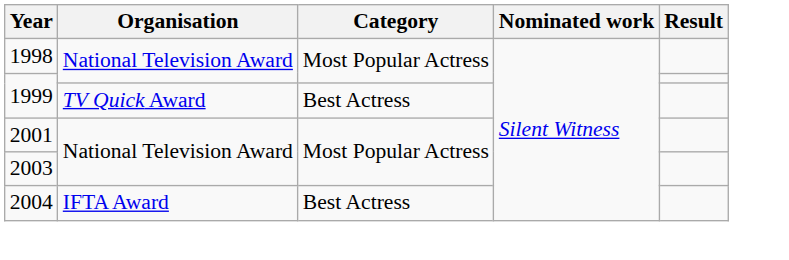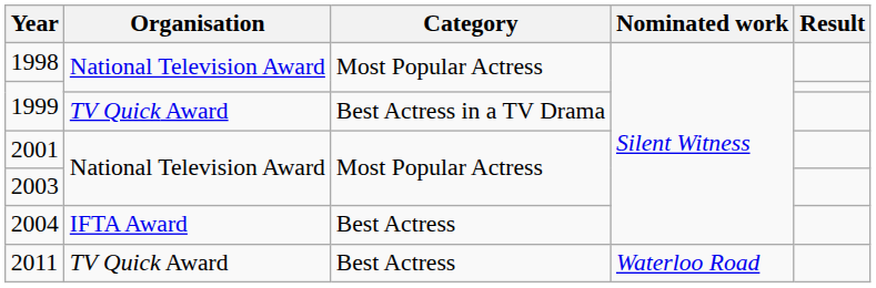 <table class="wikitable">
 <tr>
 <th>Year</th>
 <th>Organisation</th>
 <th>Category</th>
 <th>Nominated work</th>
 <th>Result</th>
 </tr>
 <tr>
 <td>1998</td>
 <td rowspan=2><a href='#'>National Television Award</a></td>
 <td rowspan=2>Most Popular Actress</td>
 <td rowspan=6><em><a href='#'>Silent Witness</a></em></td>
 <td></td>
 </tr>
 <tr>
 <td rowspan=2>1999</td>
 <td></td>
 </tr>
 <tr>
 <td><a href='#'><em>TV Quick</em> Award</a></td>
-<td>Best Actress</td>
+<td>Best Actress in a TV Drama</td>
 <td></td>
 </tr>
 <tr>
 <td>2001</td>
 <td rowspan=2>National Television Award</td>
 <td rowspan=2>Most Popular Actress</td>
 <td></td>
 </tr>
 <tr>
 <td>2003</td>
 <td></td>
 </tr>
 <tr>
 <td>2004</td>
 <td><a href='#'>IFTA Award</a></td>
 <td>Best Actress</td>
 <td></td>
 </tr>
+<tr>
+<td>2011</td>
+<td><em>TV Quick</em> Award</td>
+<td>Best Actress</td>
+<td><em><a href='#'>Waterloo Road</a></em></td>
+<td></td>
+</tr>
 </table>
